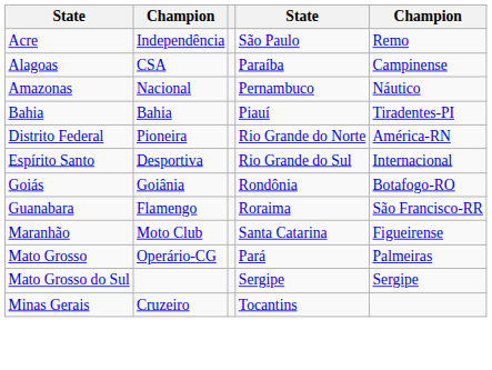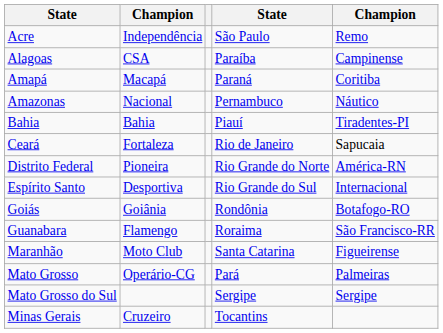 <table class="wikitable">
 <tr>
 <th>State</th>
 <th>Champion</th>
 <th></th>
 <th>State</th>
 <th>Champion</th>
 </tr>
 <tr>
 <td><a href='#'>Acre</a></td>
 <td><a href='#'>Independência</a></td>
 <td></td>
 <td><a href='#'>São Paulo</a></td>
 <td><a href='#'>Remo</a></td>
 </tr>
 <tr>
 <td><a href='#'>Alagoas</a></td>
 <td><a href='#'>CSA</a></td>
 <td></td>
 <td><a href='#'>Paraíba</a></td>
 <td><a href='#'>Campinense</a></td>
 </tr>
 <tr>
+<td><a href='#'>Amapá</a></td>
+<td><a href='#'>Macapá</a></td>
+<td></td>
+<td><a href='#'>Paraná</a></td>
+<td><a href='#'>Coritiba</a></td>
+</tr>
+<tr>
 <td><a href='#'>Amazonas</a></td>
 <td><a href='#'>Nacional</a></td>
 <td></td>
 <td><a href='#'>Pernambuco</a></td>
 <td><a href='#'>Náutico</a></td>
 </tr>
 <tr>
 <td><a href='#'>Bahia</a></td>
 <td><a href='#'>Bahia</a></td>
 <td></td>
 <td><a href='#'>Piauí</a></td>
 <td><a href='#'>Tiradentes-PI</a></td>
+</tr>
+<tr>
+<td><a href='#'>Ceará</a></td>
+<td><a href='#'>Fortaleza</a></td>
+<td></td>
+<td><a href='#'>Rio de Janeiro</a></td>
+<td>Sapucaia</td>
 </tr>
 <tr>
 <td><a href='#'>Distrito Federal</a></td>
 <td><a href='#'>Pioneira</a></td>
 <td></td>
 <td><a href='#'>Rio Grande do Norte</a></td>
 <td><a href='#'>América-RN</a></td>
 </tr>
 <tr>
 <td><a href='#'>Espírito Santo</a></td>
 <td><a href='#'>Desportiva</a></td>
 <td></td>
 <td><a href='#'>Rio Grande do Sul</a></td>
 <td><a href='#'>Internacional</a></td>
 </tr>
 <tr>
 <td><a href='#'>Goiás</a></td>
 <td><a href='#'>Goiânia</a></td>
 <td></td>
 <td><a href='#'>Rondônia</a></td>
 <td><a href='#'>Botafogo-RO</a></td>
 </tr>
 <tr>
 <td><a href='#'>Guanabara</a></td>
 <td><a href='#'>Flamengo</a></td>
 <td></td>
 <td><a href='#'>Roraima</a></td>
 <td><a href='#'>São Francisco-RR</a></td>
 </tr>
 <tr>
 <td><a href='#'>Maranhão</a></td>
 <td><a href='#'>Moto Club</a></td>
 <td></td>
 <td><a href='#'>Santa Catarina</a></td>
 <td><a href='#'>Figueirense</a></td>
 </tr>
 <tr>
 <td><a href='#'>Mato Grosso</a></td>
 <td><a href='#'>Operário-CG</a></td>
 <td></td>
 <td><a href='#'>Pará</a></td>
 <td><a href='#'>Palmeiras</a></td>
 </tr>
 <tr>
 <td><a href='#'>Mato Grosso do Sul</a></td>
 <td></td>
 <td></td>
 <td><a href='#'>Sergipe</a></td>
 <td><a href='#'>Sergipe</a></td>
 </tr>
 <tr>
 <td><a href='#'>Minas Gerais</a></td>
 <td><a href='#'>Cruzeiro</a></td>
 <td></td>
 <td><a href='#'>Tocantins</a></td>
 <td></td>
 </tr>
 </table>
